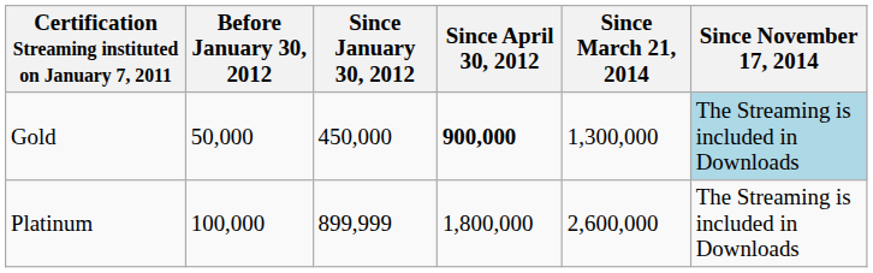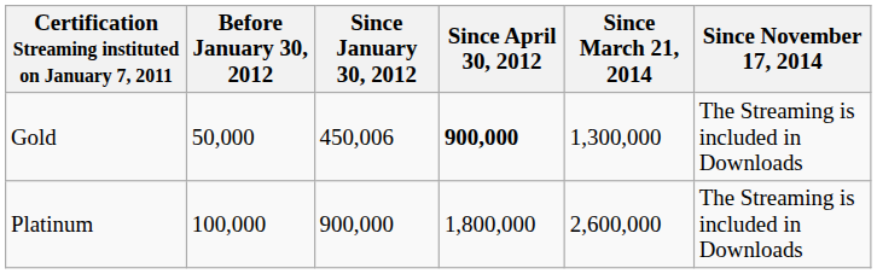 <table class="wikitable">
 <tr>
 <th>Certification<br><small>Streaming instituted on January 7, 2011</small></th>
 <th>Before January 30, 2012</th>
 <th>Since January 30, 2012</th>
 <th>Since April 30, 2012</th>
 <th>Since March 21, 2014</th>
 <th>Since November 17, 2014</th>
 </tr>
 <tr>
 <td>Gold</td>
 <td>50,000</td>
-<td>450,000</td>
+<td>450,006</td>
 <td><strong>900,000</strong></td>
 <td>1,300,000</td>
-<td style="background: lightblue;">The Streaming is included in Downloads</td>
+<td>The Streaming is included in Downloads</td>
 </tr>
 <tr>
 <td>Platinum</td>
 <td>100,000</td>
-<td>899,999</td>
+<td>900,000</td>
 <td>1,800,000</td>
 <td>2,600,000</td>
 <td>The Streaming is included in Downloads</td>
 </tr>
 </table>
